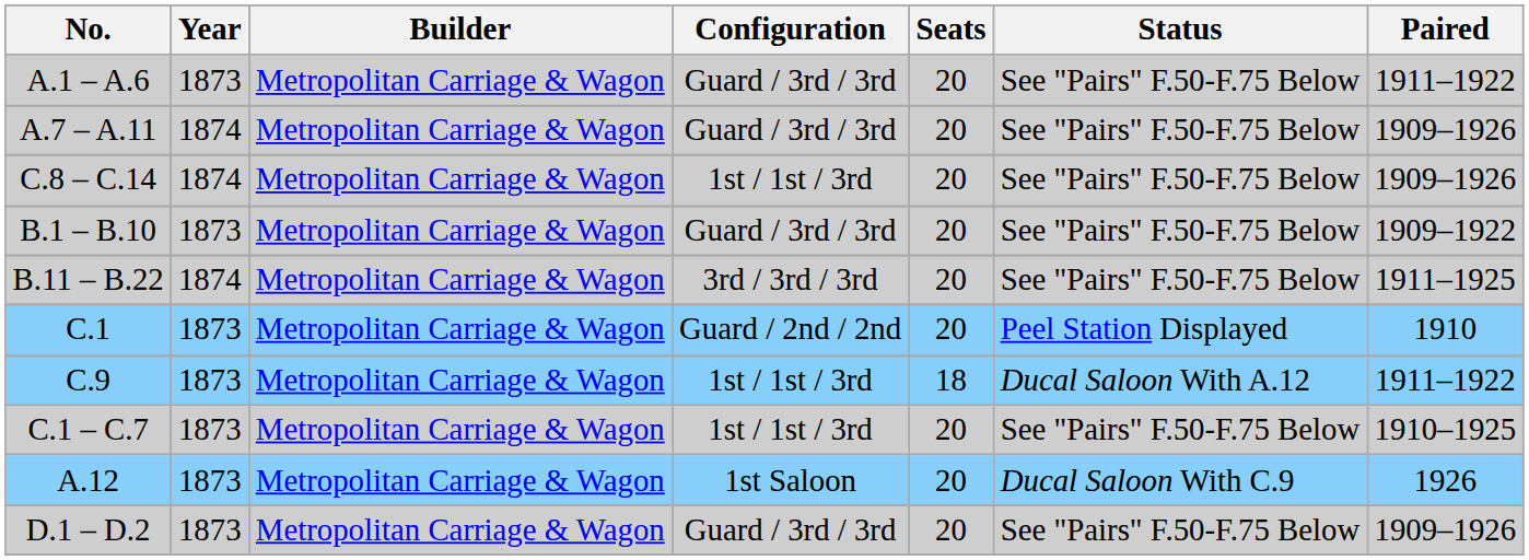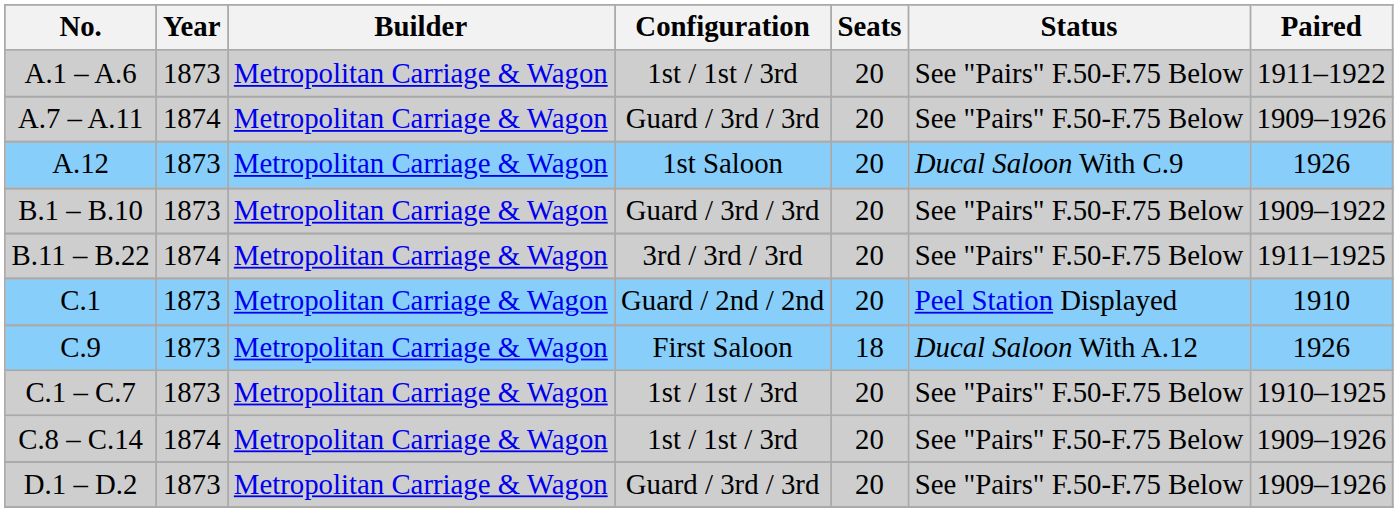 <table class="wikitable">
 <tr>
 <th>No.</th>
 <th>Year</th>
 <th>Builder</th>
 <th>Configuration</th>
 <th>Seats</th>
 <th>Status</th>
 <th>Paired</th>
 </tr>
 <tr bgcolor=#cecece>
 <td align="center">A.1 – A.6</td>
 <td align="center">1873</td>
 <td align="center"><a href='#'>Metropolitan Carriage & Wagon</a></td>
-<td align="center">Guard / 3rd / 3rd</td>
+<td align="center">1st / 1st / 3rd</td>
 <td align="center">20</td>
 <td>See "Pairs" F.50-F.75 Below</td>
 <td align="center">1911–1922</td>
 </tr>
 <tr>
 </tr>
 <tr bgcolor=#cecece>
 <td align="center">A.7 – A.11</td>
 <td align="center">1874</td>
 <td align="center"><a href='#'>Metropolitan Carriage & Wagon</a></td>
 <td align="center">Guard / 3rd / 3rd</td>
 <td align="center">20</td>
 <td>See "Pairs" F.50-F.75 Below</td>
 <td align="center">1909–1926</td>
 </tr>
 <tr>
 </tr>
-<tr bgcolor=#cecece>
-<td align="center">C.8 – C.14</td>
-<td align="center">1874</td>
+<tr bgcolor=#87cefa>
+<td align="center">A.12</td>
+<td align="center">1873</td>
 <td align="center"><a href='#'>Metropolitan Carriage & Wagon</a></td>
-<td align="center">1st / 1st / 3rd</td>
+<td align="center">1st Saloon</td>
 <td align="center">20</td>
-<td>See "Pairs" F.50-F.75 Below</td>
-<td align="center">1909–1926</td>
+<td><em>Ducal Saloon</em> With C.9</td>
+<td align="center">1926</td>
 </tr>
 <tr>
 </tr>
 <tr bgcolor=#cecece>
 <td align="center">B.1 – B.10</td>
 <td align="center">1873</td>
 <td align="center"><a href='#'>Metropolitan Carriage & Wagon</a></td>
 <td align="center">Guard / 3rd / 3rd</td>
 <td align="center">20</td>
 <td>See "Pairs" F.50-F.75 Below</td>
 <td align="center">1909–1922</td>
 </tr>
 <tr>
 </tr>
 <tr bgcolor=#cecece>
 <td align="center">B.11 – B.22</td>
 <td align="center">1874</td>
 <td align="center"><a href='#'>Metropolitan Carriage & Wagon</a></td>
 <td align="center">3rd / 3rd / 3rd</td>
 <td align="center">20</td>
 <td>See "Pairs" F.50-F.75 Below</td>
 <td align="center">1911–1925</td>
 </tr>
 <tr>
 </tr>
 <tr bgcolor=#87cefa>
 <td align="center">C.1</td>
 <td align="center">1873</td>
 <td align="center"><a href='#'>Metropolitan Carriage & Wagon</a></td>
 <td align="center">Guard / 2nd / 2nd</td>
 <td align="center">20</td>
 <td><a href='#'>Peel Station</a> Displayed</td>
 <td align="center">1910</td>
 </tr>
 <tr>
 </tr>
 <tr bgcolor=#87cefa>
 <td align="center">C.9</td>
 <td align="center">1873</td>
 <td align="center"><a href='#'>Metropolitan Carriage & Wagon</a></td>
-<td align="center">1st / 1st / 3rd</td>
+<td align="center">First Saloon</td>
 <td align="center">18</td>
 <td><em>Ducal Saloon</em> With A.12</td>
-<td align="center">1911–1922</td>
+<td align="center">1926</td>
 </tr>
 <tr bgcolor=#cecece>
 <td align="center">C.1 – C.7</td>
 <td align="center">1873</td>
 <td align="center"><a href='#'>Metropolitan Carriage & Wagon</a></td>
 <td align="center">1st / 1st / 3rd</td>
 <td align="center">20</td>
 <td>See "Pairs" F.50-F.75 Below</td>
 <td align="center">1910–1925</td>
 </tr>
-<tr bgcolor=#87cefa>
-<td align="center">A.12</td>
-<td align="center">1873</td>
+<tr bgcolor=#cecece>
+<td align="center">C.8 – C.14</td>
+<td align="center">1874</td>
 <td align="center"><a href='#'>Metropolitan Carriage & Wagon</a></td>
-<td align="center">1st Saloon</td>
+<td align="center">1st / 1st / 3rd</td>
 <td align="center">20</td>
-<td><em>Ducal Saloon</em> With C.9</td>
-<td align="center">1926</td>
+<td>See "Pairs" F.50-F.75 Below</td>
+<td align="center">1909–1926</td>
 </tr>
 <tr>
 </tr>
 <tr bgcolor=#cecece>
 <td align="center">D.1 – D.2</td>
 <td align="center">1873</td>
 <td align="center"><a href='#'>Metropolitan Carriage & Wagon</a></td>
 <td align="center">Guard / 3rd / 3rd</td>
 <td align="center">20</td>
 <td>See "Pairs" F.50-F.75 Below</td>
 <td align="center">1909–1926</td>
 </tr>
 <tr>
 </tr>
 </table>
